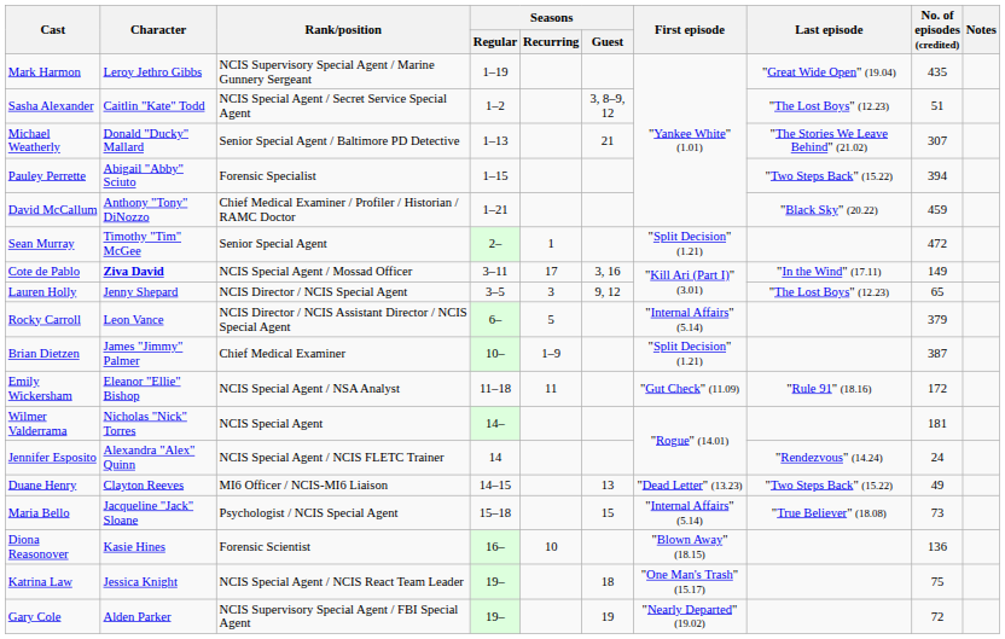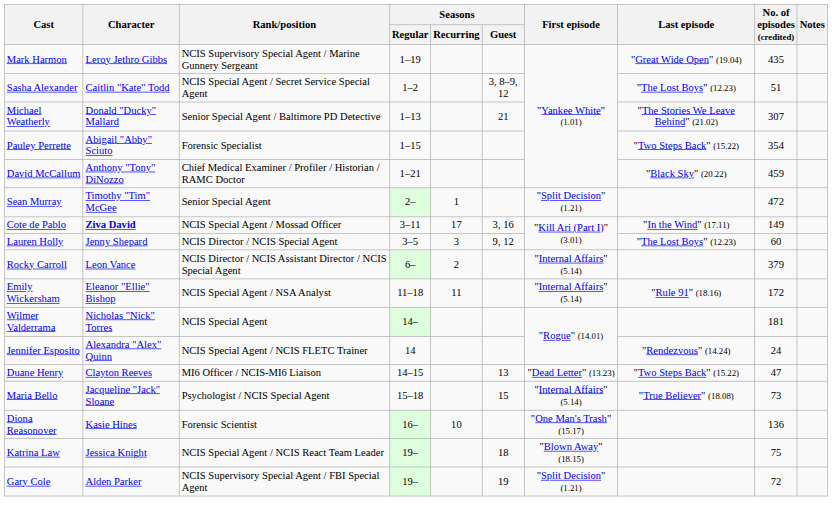 <table class="wikitable plainrowheaders" style="text-align:center;">
 <tr>
 <th scope="col" rowspan="2">Cast</th>
 <th scope="col" rowspan="2">Character</th>
 <th scope="col" rowspan="2">Rank/position</th>
 <th scope="col" colspan="3">Seasons</th>
 <th scope="col" rowspan="2">First episode</th>
 <th scope="col" rowspan="2">Last episode</th>
 <th scope="col" rowspan="2">No. of<br>episodes<br> <small>(credited)</small></th>
 <th scope="col" rowspan="2">Notes</th>
 </tr>
 <tr>
 <th scope="col">Regular</th>
 <th scope="col">Recurring</th>
 <th scope="col">Guest</th>
 </tr>
 <tr>
 <td scope="row" style="text-align:left;"><a href='#'>Mark Harmon</a></td>
 <td style="text-align:left;"><a href='#'>Leroy Jethro Gibbs</a></td>
 <td style="text-align:left;">NCIS Supervisory Special Agent / Marine Gunnery Sergeant</td>
 <td>1–19</td>
 <td></td>
 <td></td>
 <td rowspan="5">"<a href='#'>Yankee White</a>" <small>(1.01)</small></td>
 <td>"<a href='#'>Great Wide Open</a>" <small>(19.04)</small></td>
 <td>435</td>
 <td></td>
 </tr>
 <tr>
 <td scope="row" style="text-align:left;"><a href='#'>Sasha Alexander</a></td>
 <td style="text-align:left;"><a href='#'>Caitlin "Kate" Todd</a></td>
 <td style="text-align:left;">NCIS Special Agent / Secret Service Special Agent</td>
 <td>1–2</td>
 <td></td>
 <td>3, 8–9, 12</td>
 <td>"<a href='#'>The Lost Boys</a>" <small>(12.23)</small></td>
 <td>51</td>
 <td></td>
 </tr>
 <tr>
 <td scope="row" style="text-align:left;"><a href='#'>Michael Weatherly</a></td>
 <td style="text-align:left;"><a href='#'>Donald "Ducky" Mallard</a></td>
 <td style="text-align:left;">Senior Special Agent / Baltimore PD Detective</td>
 <td>1–13</td>
 <td></td>
 <td>21</td>
 <td>"<a href='#'>The Stories We Leave Behind</a>" <small>(21.02)</small></td>
 <td>307</td>
 <td></td>
 </tr>
 <tr>
 <td scope="row" style="text-align:left;"><a href='#'>Pauley Perrette</a></td>
 <td style="text-align:left;"><a href='#'>Abigail "Abby" Sciuto</a></td>
 <td style="text-align:left;">Forensic Specialist</td>
 <td>1–15</td>
 <td></td>
 <td></td>
 <td>"<a href='#'>Two Steps Back</a>" <small>(15.22)</small></td>
-<td>394</td>
+<td>354</td>
 <td></td>
 </tr>
 <tr>
 <td scope="row" style="text-align:left;"><a href='#'>David McCallum</a></td>
 <td style="text-align:left;"><a href='#'>Anthony "Tony" DiNozzo</a></td>
 <td style="text-align:left;">Chief Medical Examiner / Profiler / Historian / RAMC Doctor</td>
 <td>1–21</td>
 <td></td>
 <td></td>
 <td>"<a href='#'>Black Sky</a>" <small>(20.22)</small></td>
 <td>459</td>
 <td></td>
 </tr>
 <tr>
 <td scope="row" style="text-align:left;"><a href='#'>Sean Murray</a></td>
 <td style="text-align:left;"><a href='#'>Timothy "Tim" McGee</a></td>
 <td style="text-align:left;">Senior Special Agent</td>
 <td style="background:#dfd;">2–</td>
 <td>1</td>
 <td></td>
 <td>"<a href='#'>Split Decision</a>" <small>(1.21)</small></td>
 <td></td>
 <td>472</td>
 <td></td>
 </tr>
 <tr>
 <td scope="row" style="text-align:left;"><a href='#'>Cote de Pablo</a></td>
 <td style="text-align:left;"><strong><a href='#'>Ziva David</a></strong></td>
 <td style="text-align:left;">NCIS Special Agent / Mossad Officer</td>
 <td>3–11</td>
 <td>17</td>
 <td>3, 16</td>
 <td rowspan="2" style="text-align:center;">"<a href='#'>Kill Ari (Part I)</a>" <small>(3.01)</small></td>
 <td>"<a href='#'>In the Wind</a>" <small>(17.11)</small></td>
 <td>149</td>
 <td></td>
 </tr>
 <tr>
 <td scope="row" style="text-align:left;"><a href='#'>Lauren Holly</a></td>
 <td style="text-align:left;"><a href='#'>Jenny Shepard</a></td>
 <td style="text-align:left;">NCIS Director / NCIS Special Agent</td>
 <td>3–5</td>
 <td>3</td>
 <td>9, 12</td>
 <td>"<a href='#'>The Lost Boys</a>" <small>(12.23)</small></td>
-<td>65</td>
+<td>60</td>
 <td></td>
 </tr>
 <tr>
 <td scope="row" style="text-align:left;"><a href='#'>Rocky Carroll</a></td>
 <td style="text-align:left;"><a href='#'>Leon Vance</a></td>
 <td style="text-align:left;">NCIS Director / NCIS Assistant Director / NCIS Special Agent</td>
 <td style="background:#dfd;">6–</td>
-<td>5</td>
+<td>2</td>
 <td></td>
 <td>"<a href='#'>Internal Affairs</a>" <small>(5.14)</small></td>
 <td></td>
 <td>379</td>
-<td></td>
-</tr>
-<tr>
-<td scope="row" style="text-align:left;"><a href='#'>Brian Dietzen</a></td>
-<td style="text-align:left;"><a href='#'>James "Jimmy" Palmer</a></td>
-<td style="text-align:left;">Chief Medical Examiner</td>
-<td style="background:#dfd;">10–</td>
-<td>1–9</td>
-<td></td>
-<td>"<a href='#'>Split Decision</a>" <small>(1.21)</small></td>
-<td></td>
-<td>387</td>
 <td></td>
 </tr>
 <tr>
 <td scope="row" style="text-align:left;"><a href='#'>Emily Wickersham</a></td>
 <td style="text-align:left;"><a href='#'>Eleanor "Ellie" Bishop</a></td>
 <td style="text-align:left;">NCIS Special Agent / NSA Analyst</td>
 <td>11–18</td>
 <td>11</td>
 <td></td>
-<td>"<a href='#'>Gut Check</a>" <small>(11.09)</small></td>
+<td>"<a href='#'>Internal Affairs</a>" <small>(5.14)</small></td>
 <td>"<a href='#'>Rule 91</a>" <small>(18.16)</small></td>
 <td>172</td>
 <td></td>
 </tr>
 <tr>
 <td scope="row" style="text-align:left;"><a href='#'>Wilmer Valderrama</a></td>
 <td style="text-align:left;"><a href='#'>Nicholas "Nick" Torres</a></td>
 <td style="text-align:left;">NCIS Special Agent</td>
 <td style="background:#dfd;">14–</td>
 <td></td>
 <td></td>
 <td rowspan="2">"<a href='#'>Rogue</a>" <small>(14.01)</small></td>
 <td></td>
 <td>181</td>
 <td></td>
 </tr>
 <tr>
 <td scope="row" style="text-align:left;"><a href='#'>Jennifer Esposito</a></td>
 <td style="text-align:left;"><a href='#'>Alexandra "Alex" Quinn</a></td>
 <td style="text-align:left;">NCIS Special Agent / NCIS FLETC Trainer</td>
 <td>14</td>
 <td></td>
 <td></td>
 <td>"<a href='#'>Rendezvous</a>" <small>(14.24)</small></td>
 <td>24</td>
 <td></td>
 </tr>
 <tr>
 <td scope="row" style="text-align:left;"><a href='#'>Duane Henry</a></td>
 <td style="text-align:left;"><a href='#'>Clayton Reeves</a></td>
 <td style="text-align:left;">MI6 Officer / NCIS-MI6 Liaison</td>
 <td>14–15</td>
 <td></td>
 <td>13</td>
 <td>"<a href='#'>Dead Letter</a>" <small>(13.23)</small></td>
 <td>"<a href='#'>Two Steps Back</a>" <small>(15.22)</small></td>
-<td>49</td>
+<td>47</td>
 <td></td>
 </tr>
 <tr>
 <td scope="row" style="text-align:left;"><a href='#'>Maria Bello</a></td>
 <td style="text-align:left;"><a href='#'>Jacqueline "Jack" Sloane</a></td>
 <td style="text-align:left;">Psychologist / NCIS Special Agent</td>
 <td>15–18</td>
 <td></td>
 <td>15</td>
 <td>"<a href='#'>Internal Affairs</a>" <small>(5.14)</small></td>
 <td>"<a href='#'>True Believer</a>" <small>(18.08)</small></td>
 <td>73</td>
 <td></td>
 </tr>
 <tr>
 <td scope="row" style="text-align:left;"><a href='#'>Diona Reasonover</a></td>
 <td style="text-align:left;"><a href='#'>Kasie Hines</a></td>
 <td style="text-align:left;">Forensic Scientist</td>
 <td style="background:#dfd;">16–</td>
 <td>10</td>
 <td></td>
-<td>"<a href='#'>Blown Away</a>" <small>(18.15)</small></td>
+<td>"<a href='#'>One Man's Trash</a>" <small>(15.17)</small></td>
 <td></td>
 <td>136</td>
 <td></td>
 </tr>
 <tr>
 <td scope="row" style="text-align:left;"><a href='#'>Katrina Law</a></td>
 <td style="text-align:left;"><a href='#'>Jessica Knight</a></td>
 <td style="text-align:left;">NCIS Special Agent / NCIS React Team Leader</td>
 <td style="background:#dfd;">19–</td>
 <td></td>
 <td>18</td>
-<td>"<a href='#'>One Man's Trash</a>" <small>(15.17)</small></td>
+<td>"<a href='#'>Blown Away</a>" <small>(18.15)</small></td>
 <td></td>
 <td>75</td>
 <td></td>
 </tr>
 <tr>
 <td scope="row" style="text-align:left;"><a href='#'>Gary Cole</a></td>
 <td style="text-align:left;"><a href='#'>Alden Parker</a></td>
 <td style="text-align:left;">NCIS Supervisory Special Agent / FBI Special Agent</td>
 <td style="background:#dfd;">19–</td>
 <td></td>
 <td>19</td>
-<td>"<a href='#'>Nearly Departed</a>" <small>(19.02)</small></td>
+<td>"<a href='#'>Split Decision</a>" <small>(1.21)</small></td>
 <td></td>
 <td>72</td>
 <td></td>
 </tr>
 </table>
